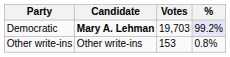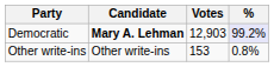 <table class="wikitable">
 <tr>
 <th>Party</th>
 <th>Candidate</th>
 <th>Votes</th>
 <th>%</th>
 </tr>
 <tr>
 <td>Democratic</td>
 <td><strong>Mary A. Lehman</strong></td>
-<td>19,703</td>
+<td>12,903</td>
 <td style="background: lavender;">99.2%</td>
 </tr>
 <tr>
 <td>Other write-ins</td>
 <td>Other write-ins</td>
 <td>153</td>
 <td>0.8%</td>
 </tr>
 </table>
